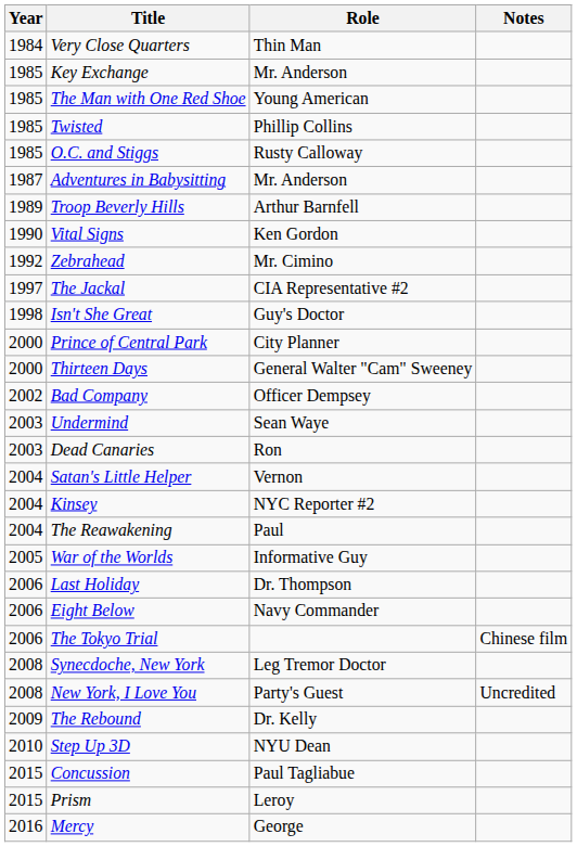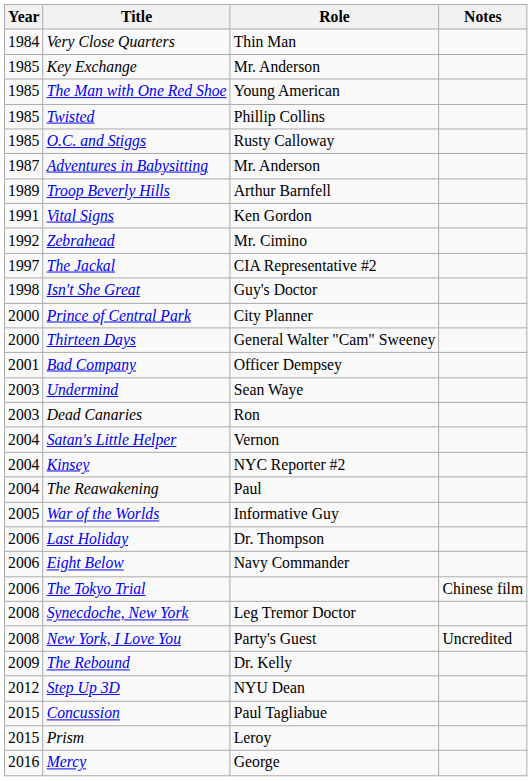 <table class="wikitable sortable">
 <tr>
 <th>Year</th>
 <th>Title</th>
 <th>Role</th>
 <th>Notes</th>
 </tr>
 <tr>
 <td>1984</td>
 <td><em>Very Close Quarters</em></td>
 <td>Thin Man</td>
 <td></td>
 </tr>
 <tr>
 <td>1985</td>
 <td><em>Key Exchange</em></td>
 <td>Mr. Anderson</td>
 <td></td>
 </tr>
 <tr>
 <td>1985</td>
 <td><em><a href='#'>The Man with One Red Shoe</a></em></td>
 <td>Young American</td>
 <td></td>
 </tr>
 <tr>
 <td>1985</td>
 <td><em><a href='#'>Twisted</a></em></td>
 <td>Phillip Collins</td>
 <td></td>
 </tr>
 <tr>
 <td>1985</td>
 <td><em><a href='#'>O.C. and Stiggs</a></em></td>
 <td>Rusty Calloway</td>
 <td></td>
 </tr>
 <tr>
 <td>1987</td>
 <td><em><a href='#'>Adventures in Babysitting</a></em></td>
 <td>Mr. Anderson</td>
 <td></td>
 </tr>
 <tr>
 <td>1989</td>
 <td><em><a href='#'>Troop Beverly Hills</a></em></td>
 <td>Arthur Barnfell</td>
 <td></td>
 </tr>
 <tr>
-<td>1990</td>
+<td>1991</td>
 <td><em><a href='#'>Vital Signs</a></em></td>
 <td>Ken Gordon</td>
 <td></td>
 </tr>
 <tr>
 <td>1992</td>
 <td><em><a href='#'>Zebrahead</a></em></td>
 <td>Mr. Cimino</td>
 <td></td>
 </tr>
 <tr>
 <td>1997</td>
 <td><em><a href='#'>The Jackal</a></em></td>
 <td>CIA Representative #2</td>
 <td></td>
 </tr>
 <tr>
 <td>1998</td>
 <td><em><a href='#'>Isn't She Great</a></em></td>
 <td>Guy's Doctor</td>
 <td></td>
 </tr>
 <tr>
 <td>2000</td>
 <td><em><a href='#'>Prince of Central Park</a></em></td>
 <td>City Planner</td>
 <td></td>
 </tr>
 <tr>
 <td>2000</td>
 <td><em><a href='#'>Thirteen Days</a></em></td>
 <td>General Walter "Cam" Sweeney</td>
 <td></td>
 </tr>
 <tr>
-<td>2002</td>
+<td>2001</td>
 <td><em><a href='#'>Bad Company</a></em></td>
 <td>Officer Dempsey</td>
 <td></td>
 </tr>
 <tr>
 <td>2003</td>
 <td><em><a href='#'>Undermind</a></em></td>
 <td>Sean Waye</td>
 <td></td>
 </tr>
 <tr>
 <td>2003</td>
 <td><em>Dead Canaries</em></td>
 <td>Ron</td>
 <td></td>
 </tr>
 <tr>
 <td>2004</td>
 <td><em><a href='#'>Satan's Little Helper</a></em></td>
 <td>Vernon</td>
 <td></td>
 </tr>
 <tr>
 <td>2004</td>
 <td><em><a href='#'>Kinsey</a></em></td>
 <td>NYC Reporter #2</td>
 <td></td>
 </tr>
 <tr>
 <td>2004</td>
 <td><em>The Reawakening</em></td>
 <td>Paul</td>
 <td></td>
 </tr>
 <tr>
 <td>2005</td>
 <td><em><a href='#'>War of the Worlds</a></em></td>
 <td>Informative Guy</td>
 <td></td>
 </tr>
 <tr>
 <td>2006</td>
 <td><em><a href='#'>Last Holiday</a></em></td>
 <td>Dr. Thompson</td>
 <td></td>
 </tr>
 <tr>
 <td>2006</td>
 <td><em><a href='#'>Eight Below</a></em></td>
 <td>Navy Commander</td>
 <td></td>
 </tr>
 <tr>
 <td>2006</td>
 <td><em><a href='#'>The Tokyo Trial</a></em></td>
 <td></td>
 <td>Chinese film </td>
 </tr>
 <tr>
 <td>2008</td>
 <td><em><a href='#'>Synecdoche, New York</a></em></td>
 <td>Leg Tremor Doctor</td>
 <td></td>
 </tr>
 <tr>
 <td>2008</td>
 <td><em><a href='#'>New York, I Love You</a></em></td>
 <td>Party's Guest</td>
 <td>Uncredited</td>
 </tr>
 <tr>
 <td>2009</td>
 <td><em><a href='#'>The Rebound</a></em></td>
 <td>Dr. Kelly</td>
 <td></td>
 </tr>
 <tr>
-<td>2010</td>
+<td>2012</td>
 <td><em><a href='#'>Step Up 3D</a></em></td>
 <td>NYU Dean</td>
 <td></td>
 </tr>
 <tr>
 <td>2015</td>
 <td><em><a href='#'>Concussion</a></em></td>
 <td>Paul Tagliabue</td>
 <td></td>
 </tr>
 <tr>
 <td>2015</td>
 <td><em>Prism</em></td>
 <td>Leroy</td>
 <td></td>
 </tr>
 <tr>
 <td>2016</td>
 <td><em><a href='#'>Mercy</a></em></td>
 <td>George</td>
 <td></td>
 </tr>
 </table>
